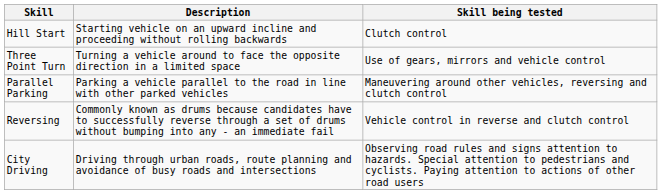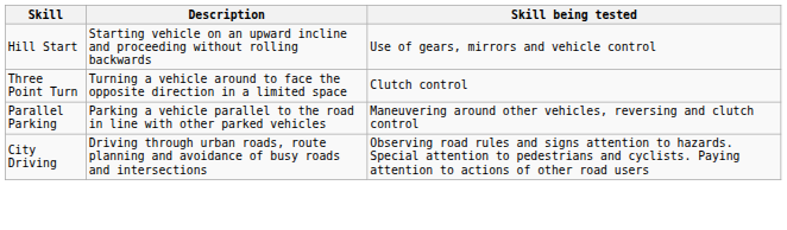 <table class="wikitable">
 <tr>
 <th>Skill</th>
 <th>Description</th>
 <th>Skill being tested</th>
 </tr>
 <tr>
 <td>Hill Start</td>
 <td>Starting vehicle on an upward incline and proceeding without rolling backwards</td>
-<td>Clutch control</td>
+<td>Use of gears, mirrors and vehicle control</td>
 </tr>
 <tr>
 <td>Three Point Turn</td>
 <td>Turning a vehicle around to face the opposite direction in a limited space</td>
-<td>Use of gears, mirrors and vehicle control</td>
+<td>Clutch control</td>
 </tr>
 <tr>
 <td>Parallel Parking</td>
 <td>Parking a vehicle parallel to the road in line with other parked vehicles</td>
 <td>Maneuvering around other vehicles, reversing and clutch control</td>
 </tr>
 <tr>
-<td>Reversing</td>
-<td>Commonly known as drums because candidates have to successfully reverse through a set of drums without bumping into any - an immediate fail</td>
-<td>Vehicle control in reverse and clutch control</td>
-</tr>
-<tr>
 <td>City Driving</td>
 <td>Driving through urban roads, route planning and avoidance of busy roads and intersections</td>
 <td>Observing road rules and signs attention to hazards. Special attention to pedestrians and cyclists. Paying attention to actions of other road users</td>
 </tr>
 </table>
